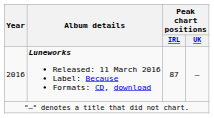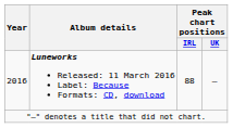 <table class="wikitable" style=text-align:center;>
 <tr>
 <th rowspan="2">Year</th>
 <th rowspan="2">Album details</th>
 <th colspan="2">Peak chart positions</th>
 </tr>
 <tr>
 <th style="width:3em;font-size:85%"><a href='#'>IRL</a><br></th>
 <th style="width:3em;font-size:85%"><a href='#'>UK</a></th>
 </tr>
 <tr>
 <td>2016</td>
 <td align="left"><strong><em>Luneworks</em></strong><br><ul><li>Released: 11 March 2016</li><li>Label: <a href='#'>Because</a></li><li>Formats: <a href='#'>CD</a>, <a href='#'>download</a></li></ul></td>
-<td>87</td>
+<td>88</td>
 <td>—</td>
 </tr>
 <tr>
 <td colspan="4" style="font-size:90%">"—" denotes a title that did not chart.</td>
 </tr>
 </table>
